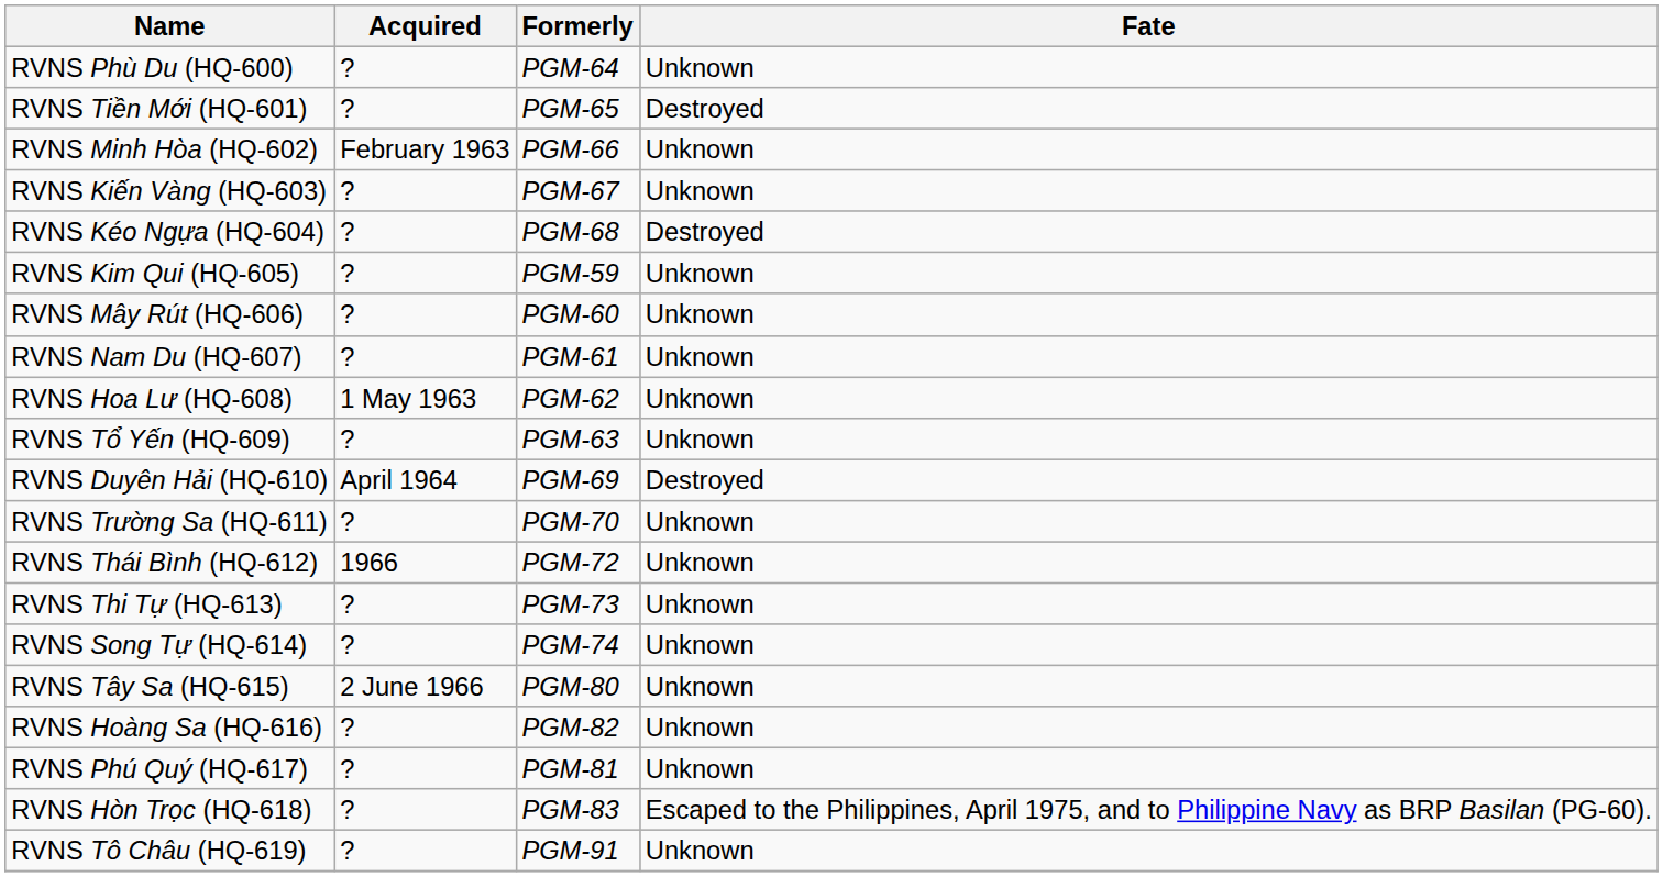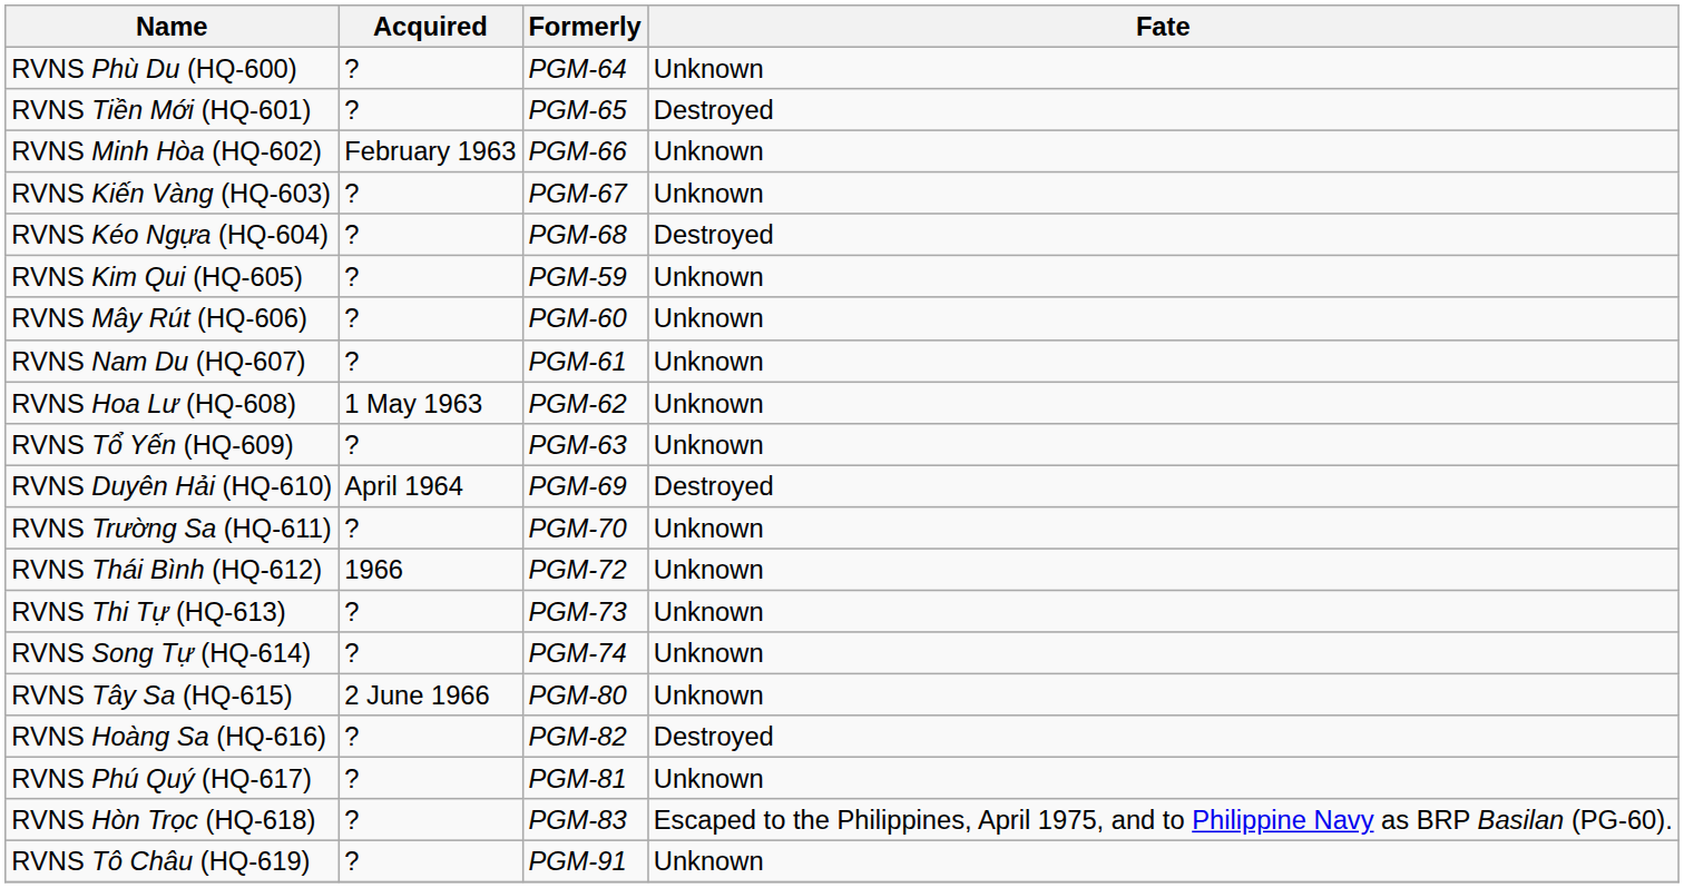 <table class="wikitable" style="font-size:95%;">
 <tr>
 <th>Name</th>
 <th>Acquired</th>
 <th>Formerly</th>
 <th>Fate</th>
 </tr>
 <tr>
 <td>RVNS <em>Phù Du</em> (HQ-600)</td>
 <td>?</td>
 <td><em>PGM-64</em></td>
 <td>Unknown</td>
 </tr>
 <tr>
 <td>RVNS <em>Tiền Mới</em> (HQ-601)</td>
 <td>?</td>
 <td><em>PGM-65</em></td>
 <td>Destroyed</td>
 </tr>
 <tr>
 <td>RVNS <em>Minh Hòa</em> (HQ-602)</td>
 <td>February 1963</td>
 <td><em>PGM-66</em></td>
 <td>Unknown</td>
 </tr>
 <tr>
 <td>RVNS <em>Kiến Vàng</em> (HQ-603)</td>
 <td>?</td>
 <td><em>PGM-67</em></td>
 <td>Unknown</td>
 </tr>
 <tr>
 <td>RVNS <em>Kéo Ngựa</em> (HQ-604)</td>
 <td>?</td>
 <td><em>PGM-68</em></td>
 <td>Destroyed</td>
 </tr>
 <tr>
 <td>RVNS <em>Kim Qui</em> (HQ-605)</td>
 <td>?</td>
 <td><em>PGM-59</em></td>
 <td>Unknown</td>
 </tr>
 <tr>
 <td>RVNS <em>Mây Rút</em> (HQ-606)</td>
 <td>?</td>
 <td><em>PGM-60</em></td>
 <td>Unknown</td>
 </tr>
 <tr>
 <td>RVNS <em>Nam Du</em> (HQ-607)</td>
 <td>?</td>
 <td><em>PGM-61</em></td>
 <td>Unknown</td>
 </tr>
 <tr>
 <td>RVNS <em>Hoa Lư</em> (HQ-608)</td>
 <td>1 May 1963</td>
 <td><em>PGM-62</em></td>
 <td>Unknown</td>
 </tr>
 <tr>
 <td>RVNS <em>Tổ Yến</em> (HQ-609)</td>
 <td>?</td>
 <td><em>PGM-63</em></td>
 <td>Unknown</td>
 </tr>
 <tr>
 <td>RVNS <em>Duyên Hải</em> (HQ-610)</td>
 <td>April 1964</td>
 <td><em>PGM-69</em></td>
 <td>Destroyed</td>
 </tr>
 <tr>
 <td>RVNS <em>Trường Sa</em> (HQ-611)</td>
 <td>?</td>
 <td><em>PGM-70</em></td>
 <td>Unknown</td>
 </tr>
 <tr>
 <td>RVNS <em>Thái Bình</em> (HQ-612)</td>
 <td>1966</td>
 <td><em>PGM-72</em></td>
 <td>Unknown</td>
 </tr>
 <tr>
 <td>RVNS <em>Thi Tự</em> (HQ-613)</td>
 <td>?</td>
 <td><em>PGM-73</em></td>
 <td>Unknown</td>
 </tr>
 <tr>
 <td>RVNS <em>Song Tự</em> (HQ-614)</td>
 <td>?</td>
 <td><em>PGM-74</em></td>
 <td>Unknown</td>
 </tr>
 <tr>
 <td>RVNS <em>Tây Sa</em> (HQ-615)</td>
 <td>2 June 1966</td>
 <td><em>PGM-80</em></td>
 <td>Unknown</td>
 </tr>
 <tr>
 <td>RVNS <em>Hoàng Sa</em> (HQ-616)</td>
 <td>?</td>
 <td><em>PGM-82</em></td>
-<td>Unknown</td>
+<td>Destroyed</td>
 </tr>
 <tr>
 <td>RVNS <em>Phú Quý</em> (HQ-617)</td>
 <td>?</td>
 <td><em>PGM-81</em></td>
 <td>Unknown</td>
 </tr>
 <tr>
 <td>RVNS <em>Hòn Trọc</em> (HQ-618)</td>
 <td>?</td>
 <td><em>PGM-83</em></td>
 <td>Escaped to the Philippines, April 1975, and to <a href='#'>Philippine Navy</a> as BRP <em>Basilan</em> (PG-60).</td>
 </tr>
 <tr>
 <td>RVNS <em>Tô Châu</em> (HQ-619)</td>
 <td>?</td>
 <td><em>PGM-91</em></td>
 <td>Unknown</td>
 </tr>
 <tr>
 </tr>
 </table>
